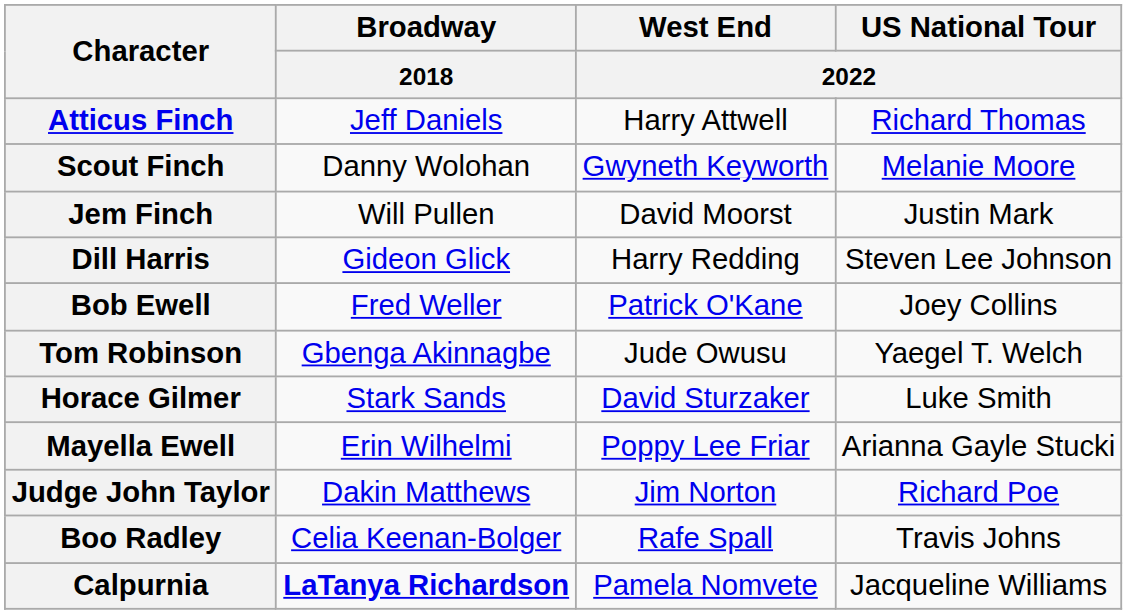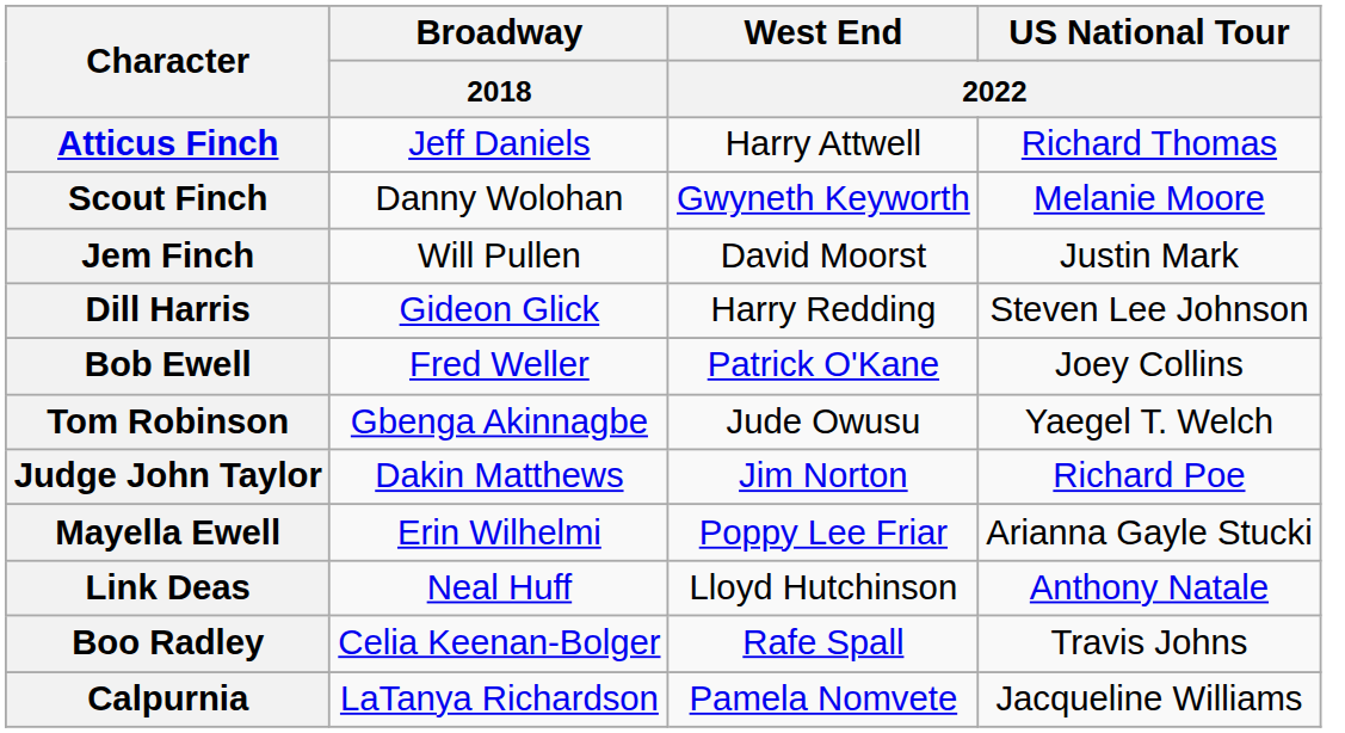 <table class="wikitable">
 <tr>
 <th rowspan="2">Character</th>
 <th>Broadway</th>
 <th>West End</th>
 <th>US National Tour</th>
 </tr>
 <tr>
 <th><small>2018</small></th>
 <th colspan="2"><small>2022</small></th>
 </tr>
 <tr>
 <th><a href='#'>Atticus Finch</a></th>
 <td style="text-align:center;"><a href='#'>Jeff Daniels</a></td>
 <td style="text-align:center;">Harry Attwell</td>
 <td style="text-align:center;"><a href='#'>Richard Thomas</a></td>
 </tr>
 <tr>
 <th>Scout Finch</th>
 <td style="text-align:center;">Danny Wolohan</td>
 <td style="text-align:center;"><a href='#'>Gwyneth Keyworth</a></td>
 <td style="text-align:center;"><a href='#'>Melanie Moore</a></td>
 </tr>
 <tr>
 <th>Jem Finch</th>
 <td style="text-align:center;">Will Pullen</td>
 <td style="text-align:center;">David Moorst</td>
 <td style="text-align:center;">Justin Mark</td>
 </tr>
 <tr>
 <th>Dill Harris</th>
 <td style="text-align:center;"><a href='#'>Gideon Glick</a></td>
 <td style="text-align:center;">Harry Redding</td>
 <td style="text-align:center;">Steven Lee Johnson</td>
 </tr>
 <tr>
 <th>Bob Ewell</th>
 <td style="text-align:center;"><a href='#'>Fred Weller</a></td>
 <td style="text-align:center;"><a href='#'>Patrick O'Kane</a></td>
 <td style="text-align:center;">Joey Collins</td>
 </tr>
 <tr>
 <th>Tom Robinson</th>
 <td style="text-align:center;"><a href='#'>Gbenga Akinnagbe</a></td>
 <td style="text-align:center;">Jude Owusu</td>
 <td style="text-align:center;">Yaegel T. Welch</td>
 </tr>
 <tr>
-<th>Horace Gilmer</th>
-<td style="text-align:center;"><a href='#'>Stark Sands</a></td>
-<td style="text-align:center;"><a href='#'>David Sturzaker</a></td>
-<td style="text-align:center;">Luke Smith</td>
+<th>Judge John Taylor</th>
+<td style="text-align:center;"><a href='#'>Dakin Matthews</a></td>
+<td style="text-align:center;"><a href='#'>Jim Norton</a></td>
+<td style="text-align:center;"><a href='#'>Richard Poe</a></td>
 </tr>
 <tr>
 <th>Mayella Ewell</th>
 <td style="text-align:center;"><a href='#'>Erin Wilhelmi</a></td>
 <td style="text-align:center;"><a href='#'>Poppy Lee Friar</a></td>
 <td style="text-align:center;">Arianna Gayle Stucki</td>
 </tr>
 <tr>
-<th>Judge John Taylor</th>
-<td style="text-align:center;"><a href='#'>Dakin Matthews</a></td>
-<td style="text-align:center;"><a href='#'>Jim Norton</a></td>
-<td style="text-align:center;"><a href='#'>Richard Poe</a></td>
+<th>Link Deas</th>
+<td style="text-align:center;"><a href='#'>Neal Huff</a></td>
+<td style="text-align:center;">Lloyd Hutchinson</td>
+<td style="text-align:center;"><a href='#'>Anthony Natale</a></td>
 </tr>
 <tr>
 <th>Boo Radley</th>
 <td style="text-align:center;"><a href='#'>Celia Keenan-Bolger</a></td>
 <td style="text-align:center;"><a href='#'>Rafe Spall</a></td>
 <td style="text-align:center;">Travis Johns</td>
 </tr>
 <tr>
 <th>Calpurnia</th>
-<td style="text-align:center;"><strong><a href='#'>LaTanya Richardson</a></strong></td>
+<td style="text-align:center;"><a href='#'>LaTanya Richardson</a></td>
 <td style="text-align:center;"><a href='#'>Pamela Nomvete</a></td>
 <td style="text-align:center;">Jacqueline Williams</td>
 </tr>
 </table>
